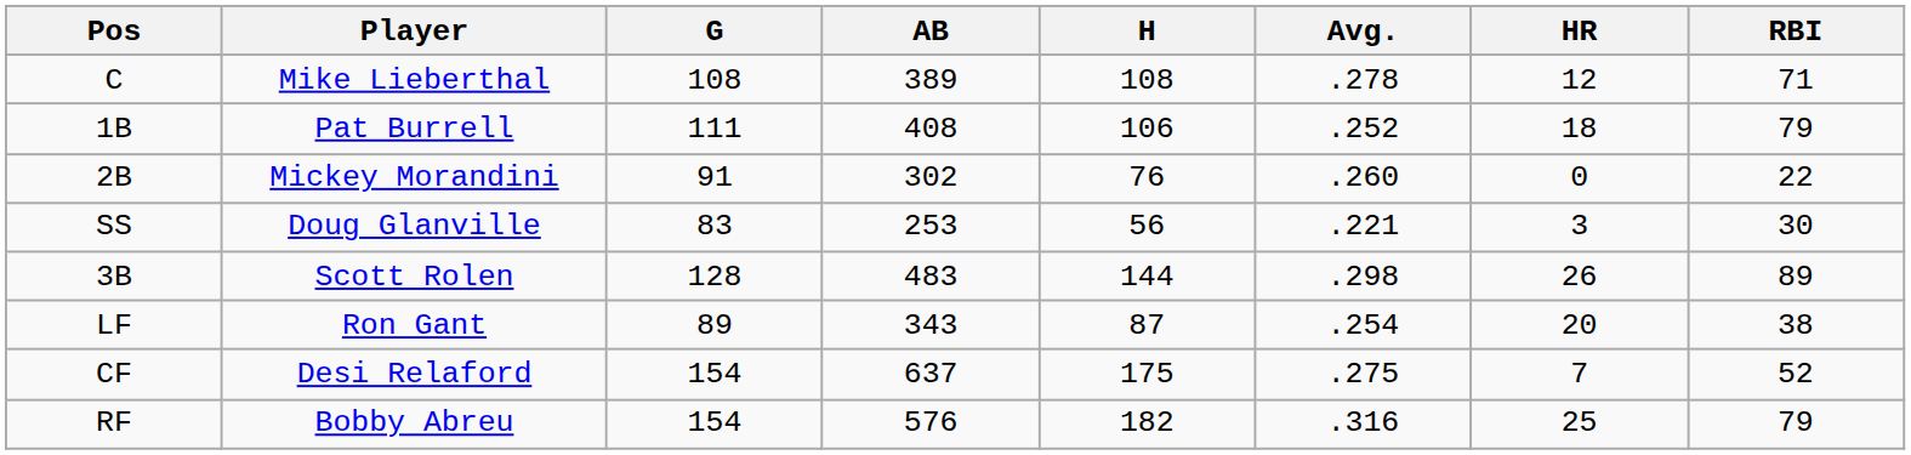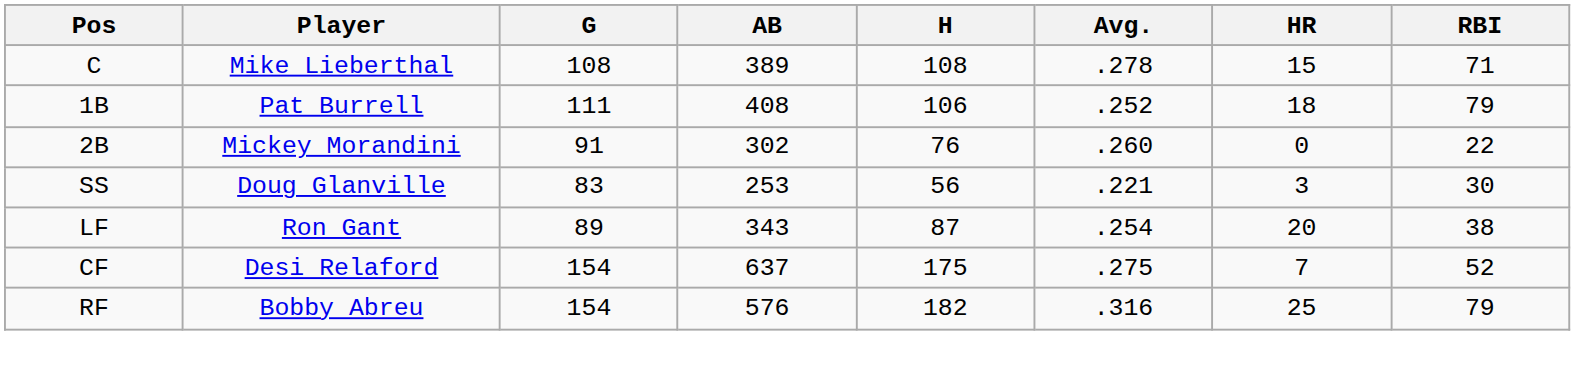 <table class="wikitable sortable">
 <tr>
 <th bgcolor="#DDDDFF" width="9%">Pos</th>
 <th bgcolor="#DDDDFF" width="16%">Player</th>
 <th bgcolor="#DDDDFF" width="9%">G</th>
 <th bgcolor="#DDDDFF" width="9%">AB</th>
 <th bgcolor="#DDDDFF" width="9%">H</th>
 <th bgcolor="#DDDDFF" width="9%">Avg.</th>
 <th bgcolor="#DDDDFF" width="9%">HR</th>
 <th bgcolor="#DDDDFF" width="9%">RBI</th>
 </tr>
 <tr align=center>
 <td>C</td>
 <td><a href='#'>Mike Lieberthal</a></td>
 <td>108</td>
 <td>389</td>
 <td>108</td>
 <td>.278</td>
-<td>12</td>
+<td>15</td>
 <td>71</td>
 </tr>
 <tr align=center>
 <td>1B</td>
 <td><a href='#'>Pat Burrell</a></td>
 <td>111</td>
 <td>408</td>
 <td>106</td>
 <td>.252</td>
 <td>18</td>
 <td>79</td>
 </tr>
 <tr align=center>
 <td>2B</td>
 <td><a href='#'>Mickey Morandini</a></td>
 <td>91</td>
 <td>302</td>
 <td>76</td>
 <td>.260</td>
 <td>0</td>
 <td>22</td>
 </tr>
 <tr align=center>
 <td>SS</td>
 <td><a href='#'>Doug Glanville</a></td>
 <td>83</td>
 <td>253</td>
 <td>56</td>
 <td>.221</td>
 <td>3</td>
 <td>30</td>
 </tr>
 <tr align=center>
-<td>3B</td>
-<td><a href='#'>Scott Rolen</a></td>
-<td>128</td>
-<td>483</td>
-<td>144</td>
-<td>.298</td>
-<td>26</td>
-<td>89</td>
-</tr>
-<tr align=center>
 <td>LF</td>
 <td><a href='#'>Ron Gant</a></td>
 <td>89</td>
 <td>343</td>
 <td>87</td>
 <td>.254</td>
 <td>20</td>
 <td>38</td>
 </tr>
 <tr align=center>
 <td>CF</td>
 <td><a href='#'>Desi Relaford</a></td>
 <td>154</td>
 <td>637</td>
 <td>175</td>
 <td>.275</td>
 <td>7</td>
 <td>52</td>
 </tr>
 <tr align=center>
 <td>RF</td>
 <td><a href='#'>Bobby Abreu</a></td>
 <td>154</td>
 <td>576</td>
 <td>182</td>
 <td>.316</td>
 <td>25</td>
 <td>79</td>
 </tr>
 </table>
